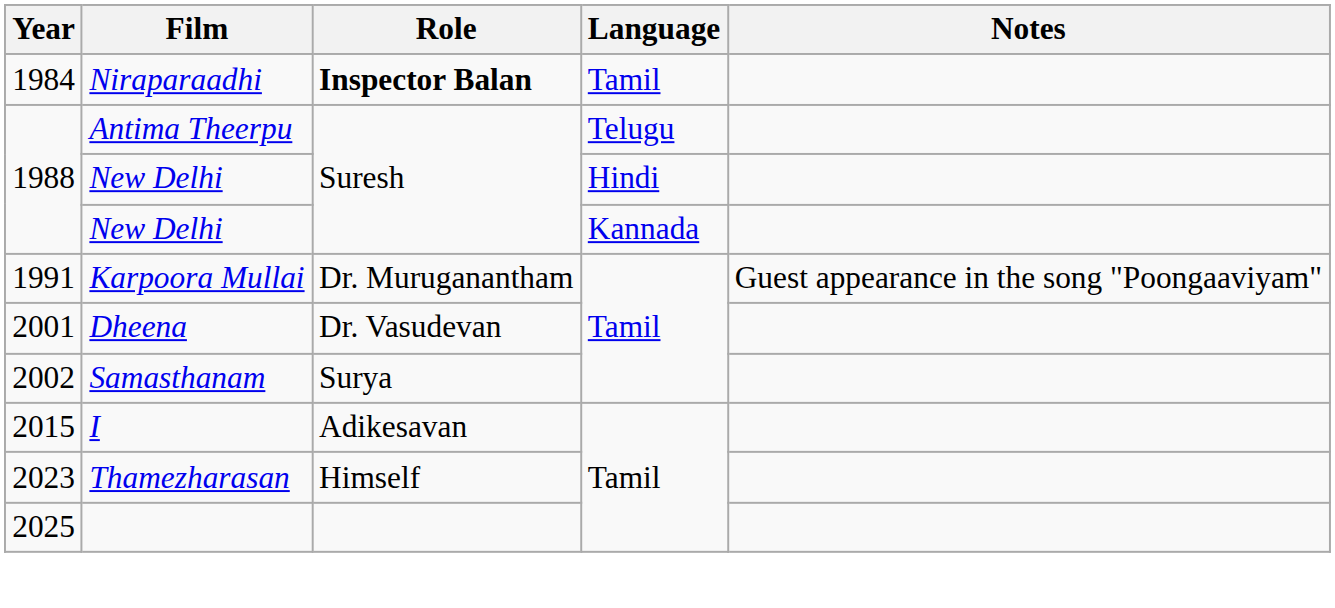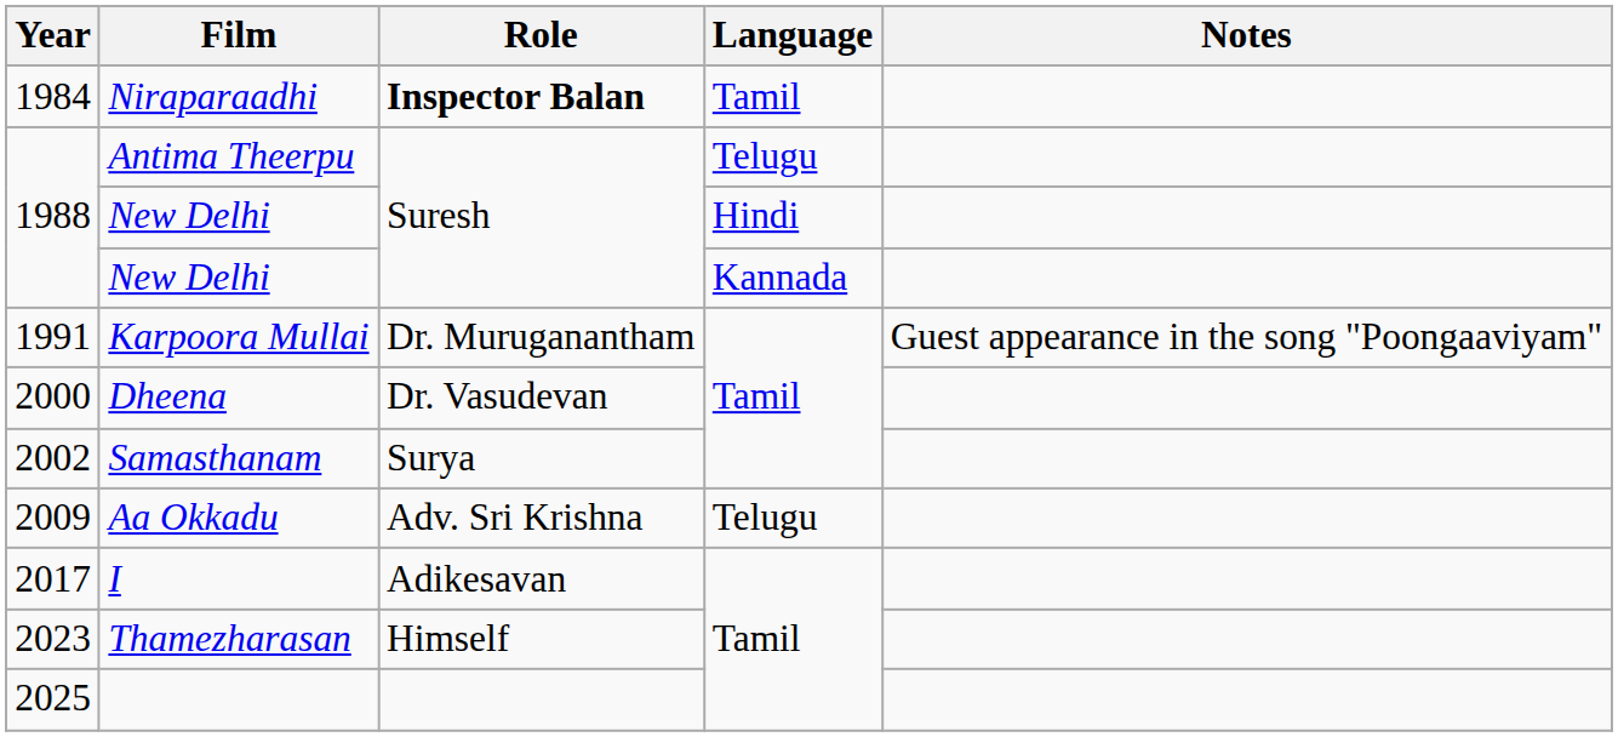 <table class="wikitable sortable">
 <tr style="background:#000:">
 <th>Year</th>
 <th>Film</th>
 <th>Role</th>
 <th>Language</th>
 <th>Notes</th>
 </tr>
 <tr>
 <td>1984</td>
 <td><em><a href='#'>Niraparaadhi</a></em></td>
 <td><strong>Inspector Balan</strong></td>
 <td><a href='#'>Tamil</a></td>
 <td></td>
 </tr>
 <tr>
 <td rowspan="3">1988</td>
 <td><em><a href='#'>Antima Theerpu</a></em></td>
 <td rowspan="3">Suresh</td>
 <td><a href='#'>Telugu</a></td>
 <td></td>
 </tr>
 <tr>
 <td><em><a href='#'>New Delhi</a></em></td>
 <td><a href='#'>Hindi</a></td>
 <td></td>
 </tr>
 <tr>
 <td><em><a href='#'>New Delhi</a></em></td>
 <td><a href='#'>Kannada</a></td>
 <td></td>
 </tr>
 <tr>
 <td>1991</td>
 <td><em><a href='#'>Karpoora Mullai</a></em></td>
 <td>Dr. Muruganantham</td>
 <td rowspan="3"><a href='#'>Tamil</a></td>
 <td>Guest appearance in the song "Poongaaviyam"</td>
 </tr>
 <tr>
-<td>2001</td>
+<td>2000</td>
 <td><em><a href='#'>Dheena</a></em></td>
 <td>Dr. Vasudevan</td>
 <td></td>
 </tr>
 <tr>
 <td>2002</td>
 <td><em><a href='#'>Samasthanam</a></em></td>
 <td>Surya</td>
 <td></td>
 </tr>
 <tr>
-<td>2015</td>
+<td>2009</td>
+<td><em><a href='#'>Aa Okkadu</a></em></td>
+<td>Adv. Sri Krishna</td>
+<td>Telugu</td>
+<td></td>
+</tr>
+<tr>
+<td>2017</td>
 <td><em><a href='#'>I</a></em></td>
 <td>Adikesavan</td>
 <td rowspan="3">Tamil</td>
 <td></td>
 </tr>
 <tr>
 <td rowspan="1">2023</td>
 <td><em><a href='#'>Thamezharasan</a></em></td>
 <td>Himself</td>
 <td></td>
 </tr>
 <tr>
 <td rowspan="1">2025</td>
 <td><em></em></td>
 <td></td>
 <td></td>
 </tr>
 </table>
